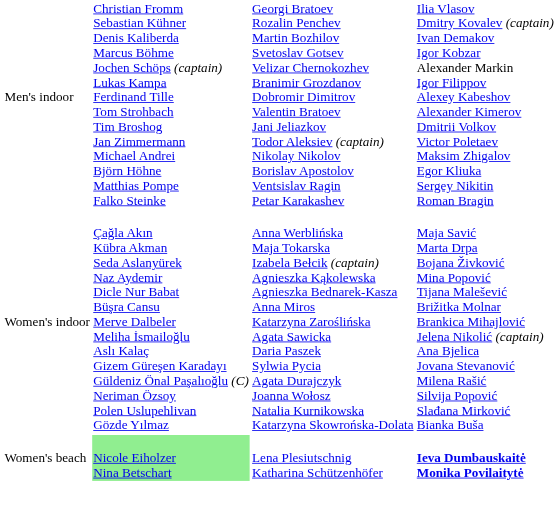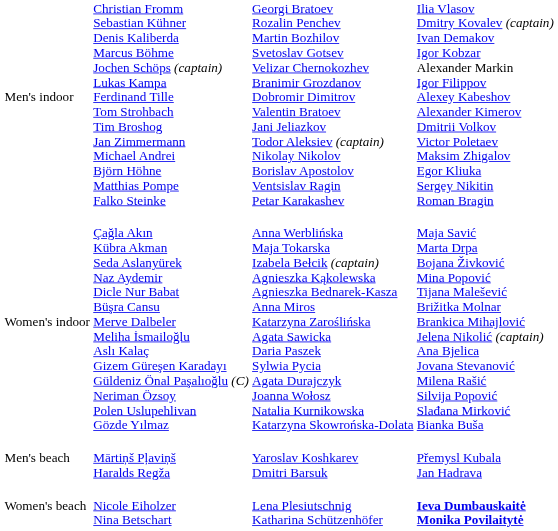 <table>
 <tr>
 <td>Men's indoor<br></td>
 <td><br><a href='#'>Christian Fromm</a><br><a href='#'>Sebastian Kühner</a><br><a href='#'>Denis Kaliberda</a><br><a href='#'>Marcus Böhme</a><br><a href='#'>Jochen Schöps</a> <em>(captain)</em><br><a href='#'>Lukas Kampa</a><br><a href='#'>Ferdinand Tille</a><br><a href='#'>Tom Strohbach</a><br><a href='#'>Tim Broshog</a><br><a href='#'>Jan Zimmermann</a><br><a href='#'>Michael Andrei</a><br><a href='#'>Björn Höhne</a> <br><a href='#'>Matthias Pompe</a><br><a href='#'>Falko Steinke</a></td>
 <td><br><a href='#'>Georgi Bratoev</a><br><a href='#'>Rozalin Penchev</a><br><a href='#'>Martin Bozhilov</a><br><a href='#'>Svetoslav Gotsev</a><br><a href='#'>Velizar Chernokozhev</a><br><a href='#'>Branimir Grozdanov</a><br><a href='#'>Dobromir Dimitrov</a><br><a href='#'>Valentin Bratoev</a><br><a href='#'>Jani Jeliazkov</a><br><a href='#'>Todor Aleksiev</a> <em>(captain)</em><br><a href='#'>Nikolay Nikolov</a><br><a href='#'>Borislav Apostolov</a> <br><a href='#'>Ventsislav Ragin</a><br><a href='#'>Petar Karakashev</a></td>
 <td><br><a href='#'>Ilia Vlasov</a><br><a href='#'>Dmitry Kovalev</a> <em>(captain)</em><br><a href='#'>Ivan Demakov</a><br><a href='#'>Igor Kobzar</a><br>Alexander Markin<br><a href='#'>Igor Filippov</a><br><a href='#'>Alexey Kabeshov</a><br><a href='#'>Alexander Kimerov</a><br><a href='#'>Dmitrii Volkov</a><br><a href='#'>Victor Poletaev</a><br><a href='#'>Maksim Zhigalov</a><br><a href='#'>Egor Kliuka</a> <br><a href='#'>Sergey Nikitin</a><br><a href='#'>Roman Bragin</a></td>
 </tr>
 <tr>
 <td>Women's indoor<br></td>
 <td><br><a href='#'>Çağla Akın</a><br><a href='#'>Kübra Akman</a><br><a href='#'>Seda Aslanyürek</a><br><a href='#'>Naz Aydemir</a><br><a href='#'>Dicle Nur Babat</a><br><a href='#'>Büşra Cansu</a><br><a href='#'>Merve Dalbeler</a><br><a href='#'>Meliha İsmailoğlu</a><br><a href='#'>Aslı Kalaç</a><br><a href='#'>Gizem Güreşen Karadayı</a><br><a href='#'>Güldeniz Önal Paşalıoğlu</a> <em>(C)</em><br><a href='#'>Neriman Özsoy</a> <br><a href='#'>Polen Uslupehlivan</a><br><a href='#'>Gözde Yılmaz</a></td>
 <td><br><a href='#'>Anna Werblińska</a><br><a href='#'>Maja Tokarska</a><br><a href='#'>Izabela Bełcik</a> <em>(captain)</em><br><a href='#'>Agnieszka Kąkolewska</a><br><a href='#'>Agnieszka Bednarek-Kasza</a><br><a href='#'>Anna Miros</a><br><a href='#'>Katarzyna Zaroślińska</a><br><a href='#'>Agata Sawicka</a><br><a href='#'>Daria Paszek</a><br><a href='#'>Sylwia Pycia</a><br><a href='#'>Agata Durajczyk</a><br><a href='#'>Joanna Wołosz</a><br><a href='#'>Natalia Kurnikowska</a><br><a href='#'>Katarzyna Skowrońska-Dolata</a><br></td>
 <td><br><a href='#'>Maja Savić</a><br><a href='#'>Marta Drpa</a><br><a href='#'>Bojana Živković</a><br><a href='#'>Mina Popović</a><br><a href='#'>Tijana Malešević</a><br><a href='#'>Brižitka Molnar</a><br><a href='#'>Brankica Mihajlović</a><br><a href='#'>Jelena Nikolić</a> <em>(captain)</em><br><a href='#'>Ana Bjelica</a><br><a href='#'>Jovana Stevanović</a><br><a href='#'>Milena Rašić</a><br><a href='#'>Silvija Popović</a><br><a href='#'>Slađana Mirković</a><br><a href='#'>Bianka Buša</a><br></td>
 </tr>
 <tr>
+<td>Men's beach<br></td>
+<td><br><a href='#'>Mārtiņš Pļaviņš</a><br><a href='#'>Haralds Regža</a></td>
+<td><br><a href='#'>Yaroslav Koshkarev</a><br><a href='#'>Dmitri Barsuk</a></td>
+<td><br><a href='#'>Přemysl Kubala</a><br><a href='#'>Jan Hadrava</a></td>
+</tr>
+<tr>
 <td>Women's beach<br></td>
-<td style="background: lightgreen;"><br><a href='#'>Nicole Eiholzer</a><br><a href='#'>Nina Betschart</a></td>
+<td><br><a href='#'>Nicole Eiholzer</a><br><a href='#'>Nina Betschart</a></td>
 <td><br><a href='#'>Lena Plesiutschnig</a><br><a href='#'>Katharina Schützenhöfer</a></td>
 <td><strong><br><a href='#'>Ieva Dumbauskaitė</a><br><a href='#'>Monika Povilaitytė</a></strong></td>
 </tr>
 </table>
